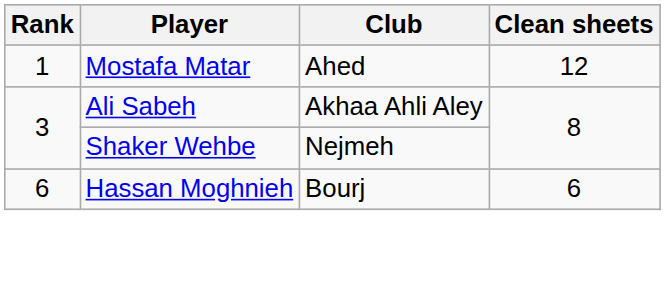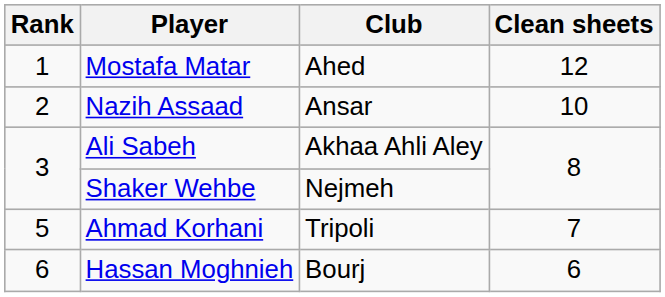 <table class="wikitable" style="text-align:center">
 <tr>
 <th>Rank</th>
 <th>Player</th>
 <th>Club</th>
 <th>Clean sheets</th>
 </tr>
 <tr>
 <td>1</td>
 <td align="left"> <a href='#'>Mostafa Matar</a></td>
 <td align="left">Ahed</td>
 <td>12</td>
 </tr>
 <tr>
+<td>2</td>
+<td align="left"> <a href='#'>Nazih Assaad</a></td>
+<td align="left">Ansar</td>
+<td>10</td>
+</tr>
+<tr>
 <td rowspan="2">3</td>
 <td align="left"> <a href='#'>Ali Sabeh</a></td>
 <td align="left">Akhaa Ahli Aley</td>
 <td rowspan="2">8</td>
 </tr>
 <tr>
 <td align="left"> <a href='#'>Shaker Wehbe</a></td>
 <td align="left">Nejmeh</td>
 </tr>
 <tr>
+<td>5</td>
+<td align="left"> <a href='#'>Ahmad Korhani</a></td>
+<td align="left">Tripoli</td>
+<td>7</td>
+</tr>
+<tr>
 <td>6</td>
 <td align="left"> <a href='#'>Hassan Moghnieh</a></td>
 <td align="left">Bourj</td>
 <td>6</td>
 </tr>
 </table>
